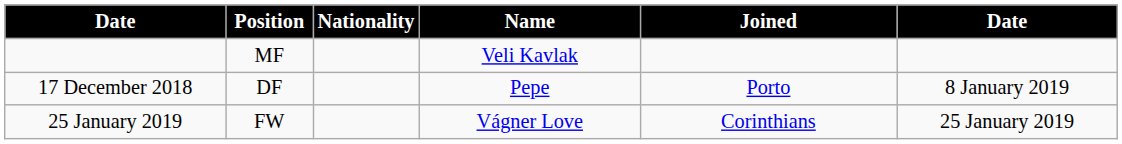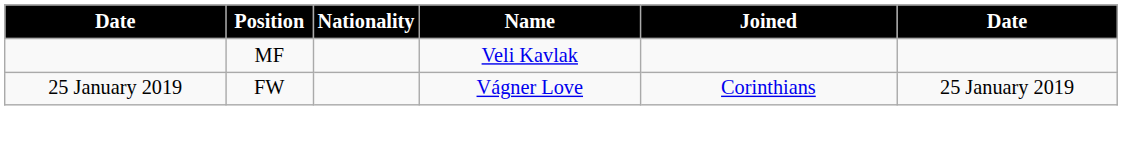 <table class="wikitable"  style="text-align:center; font-size:90%; ">
 <tr>
 <th style="background:#000000; color:white; width:150px;">Date</th>
 <th style="background:#000000; color:white; width:55px;">Position</th>
 <th style="background:#000000; color:white; width:55px;">Nationality</th>
 <th style="background:#000000; color:white; width:150px;">Name</th>
 <th style="background:#000000; color:white; width:175px;">Joined</th>
 <th style="background:#000000; color:white; width:150px;">Date</th>
 </tr>
 <tr>
 <td></td>
 <td>MF</td>
 <td></td>
 <td><a href='#'>Veli Kavlak</a></td>
 <td></td>
 <td></td>
 </tr>
 <tr>
-<td>17 December 2018</td>
-<td>DF</td>
-<td></td>
-<td><a href='#'>Pepe</a></td>
-<td><a href='#'>Porto</a></td>
-<td>8 January 2019</td>
-</tr>
-<tr>
 <td>25 January 2019</td>
 <td>FW</td>
 <td></td>
 <td><a href='#'>Vágner Love</a></td>
 <td><a href='#'>Corinthians</a></td>
 <td>25 January 2019</td>
 </tr>
 </table>
